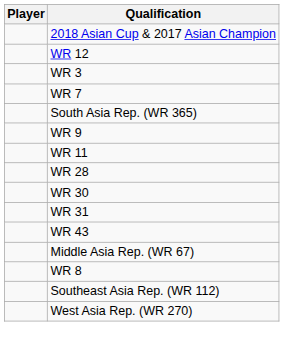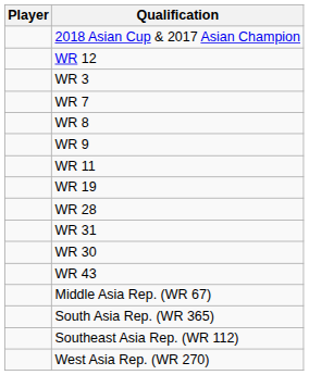 <table class="wikitable">
 <tr>
 <th>Player</th>
 <th>Qualification</th>
 </tr>
 <tr>
 <td></td>
 <td><a href='#'>2018 Asian Cup</a> & 2017 <a href='#'>Asian Champion</a></td>
 </tr>
 <tr>
 <td></td>
 <td><a href='#'>WR</a> 12</td>
 </tr>
 <tr>
 <td></td>
 <td>WR 3</td>
 </tr>
 <tr>
 <td></td>
 <td>WR 7</td>
 </tr>
 <tr>
 <td></td>
-<td>South Asia Rep. (WR 365)</td>
+<td>WR 8</td>
 </tr>
 <tr>
 <td></td>
 <td>WR 9</td>
 </tr>
 <tr>
 <td></td>
 <td>WR 11</td>
 </tr>
 <tr>
 <td></td>
+<td>WR 19</td>
+</tr>
+<tr>
+<td></td>
 <td>WR 28</td>
 </tr>
 <tr>
 <td></td>
-<td>WR 30</td>
+<td>WR 31</td>
 </tr>
 <tr>
 <td></td>
-<td>WR 31</td>
+<td>WR 30</td>
 </tr>
 <tr>
 <td></td>
 <td>WR 43</td>
 </tr>
 <tr>
 <td></td>
 <td>Middle Asia Rep. (WR 67)</td>
 </tr>
 <tr>
 <td></td>
-<td>WR 8</td>
+<td>South Asia Rep. (WR 365)</td>
 </tr>
 <tr>
 <td></td>
 <td>Southeast Asia Rep. (WR 112)</td>
 </tr>
 <tr>
 <td></td>
 <td>West Asia Rep. (WR 270)</td>
 </tr>
 </table>
